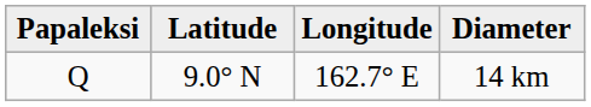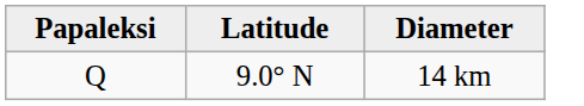 <table class="wikitable">
 <tr>
 <th width="25%" style="background:#eeeeee;">Papaleksi</th>
 <th width="25%" style="background:#eeeeee;">Latitude</th>
-<th width="25%" style="background:#eeeeee;">Longitude</th>
 <th width="25%" style="background:#eeeeee;">Diameter</th>
 </tr>
 <tr>
 <td align="center">Q</td>
 <td align="center">9.0° N</td>
-<td align="center">162.7° E</td>
 <td align="center">14 km</td>
 </tr>
 </table>
